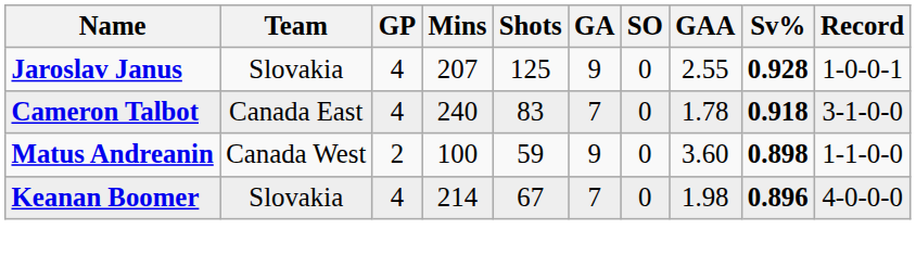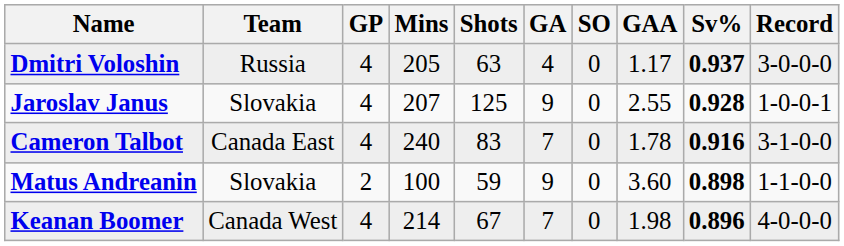 <table class="wikitable" style="text-align:center;">
 <tr>
 <th>Name</th>
 <th>Team</th>
 <th style="width:20px;">GP</th>
 <th style="width:20px;">Mins</th>
 <th style="width:20px;">Shots</th>
 <th style="width:20px;">GA</th>
 <th style="width:20px;">SO</th>
 <th style="width:20px;">GAA</th>
 <th style="width:20px;">Sv%</th>
 <th style="width:20px;">Record</th>
+</tr>
+<tr style="background:#eee;">
+<td align=left> <strong><a href='#'>Dmitri Voloshin</a></strong></td>
+<td>Russia</td>
+<td>4</td>
+<td>205</td>
+<td>63</td>
+<td>4</td>
+<td>0</td>
+<td>1.17</td>
+<td><strong>0.937</strong></td>
+<td>3-0-0-0</td>
 </tr>
 <tr>
 <td align=left> <strong><a href='#'>Jaroslav Janus</a></strong></td>
 <td>Slovakia</td>
 <td>4</td>
 <td>207</td>
 <td>125</td>
 <td>9</td>
 <td>0</td>
 <td>2.55</td>
 <td><strong>0.928</strong></td>
 <td>1-0-0-1</td>
 </tr>
 <tr style="background:#eee;">
 <td align=left> <strong><a href='#'>Cameron Talbot</a></strong></td>
 <td>Canada East</td>
 <td>4</td>
 <td>240</td>
 <td>83</td>
 <td>7</td>
 <td>0</td>
 <td>1.78</td>
-<td><strong>0.918</strong></td>
+<td><strong>0.916</strong></td>
 <td>3-1-0-0</td>
 </tr>
 <tr>
 <td align=left> <strong><a href='#'>Matus Andreanin</a></strong></td>
-<td>Canada West</td>
+<td>Slovakia</td>
 <td>2</td>
 <td>100</td>
 <td>59</td>
 <td>9</td>
 <td>0</td>
 <td>3.60</td>
 <td><strong>0.898</strong></td>
 <td>1-1-0-0</td>
 </tr>
 <tr style="background:#eee;">
 <td align=left> <strong><a href='#'>Keanan Boomer</a></strong></td>
-<td>Slovakia</td>
+<td>Canada West</td>
 <td>4</td>
 <td>214</td>
 <td>67</td>
 <td>7</td>
 <td>0</td>
 <td>1.98</td>
 <td><strong>0.896</strong></td>
 <td>4-0-0-0</td>
 </tr>
 </table>
